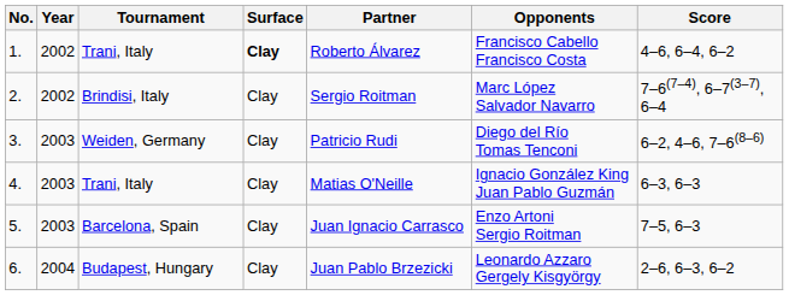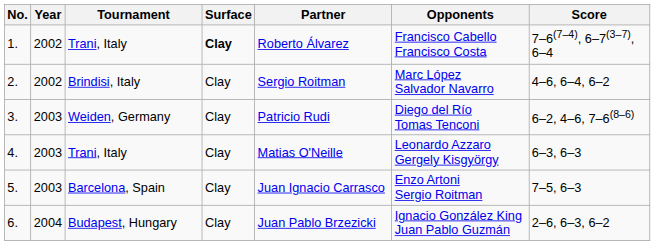 <table class="sortable wikitable" style=font-size:97%>
 <tr>
 <th>No.</th>
 <th>Year</th>
 <th style="width:160px">Tournament</th>
 <th style="width:50px">Surface</th>
 <th style="width:160px">Partner</th>
 <th style="width:160px">Opponents</th>
 <th style="width:140px" class="unsortable">Score</th>
 </tr>
 <tr>
 <td>1.</td>
 <td>2002</td>
 <td><a href='#'>Trani</a>, Italy</td>
 <td><strong>Clay</strong></td>
 <td> <a href='#'>Roberto Álvarez</a></td>
 <td> <a href='#'>Francisco Cabello</a><br> <a href='#'>Francisco Costa</a></td>
-<td>4–6, 6–4, 6–2</td>
+<td>7–6<sup>(7–4)</sup>, 6–7<sup>(3–7)</sup>, 6–4</td>
 </tr>
 <tr>
 <td>2.</td>
 <td>2002</td>
 <td><a href='#'>Brindisi</a>, Italy</td>
 <td>Clay</td>
 <td> <a href='#'>Sergio Roitman</a></td>
 <td> <a href='#'>Marc López</a><br> <a href='#'>Salvador Navarro</a></td>
-<td>7–6<sup>(7–4)</sup>, 6–7<sup>(3–7)</sup>, 6–4</td>
+<td>4–6, 6–4, 6–2</td>
 </tr>
 <tr>
 <td>3.</td>
 <td>2003</td>
 <td><a href='#'>Weiden</a>, Germany</td>
 <td>Clay</td>
 <td> <a href='#'>Patricio Rudi</a></td>
 <td> <a href='#'>Diego del Río</a><br> <a href='#'>Tomas Tenconi</a></td>
 <td>6–2, 4–6, 7–6<sup>(8–6)</sup></td>
 </tr>
 <tr>
 <td>4.</td>
 <td>2003</td>
 <td><a href='#'>Trani</a>, Italy</td>
 <td>Clay</td>
 <td> <a href='#'>Matias O'Neille</a></td>
-<td> <a href='#'>Ignacio González King</a><br> <a href='#'>Juan Pablo Guzmán</a></td>
+<td> <a href='#'>Leonardo Azzaro</a><br> <a href='#'>Gergely Kisgyörgy</a></td>
 <td>6–3, 6–3</td>
 </tr>
 <tr>
 <td>5.</td>
 <td>2003</td>
 <td><a href='#'>Barcelona</a>, Spain</td>
 <td>Clay</td>
 <td> <a href='#'>Juan Ignacio Carrasco</a></td>
 <td> <a href='#'>Enzo Artoni</a><br> <a href='#'>Sergio Roitman</a></td>
 <td>7–5, 6–3</td>
 </tr>
 <tr>
 <td>6.</td>
 <td>2004</td>
 <td><a href='#'>Budapest</a>, Hungary</td>
 <td>Clay</td>
 <td> <a href='#'>Juan Pablo Brzezicki</a></td>
-<td> <a href='#'>Leonardo Azzaro</a><br> <a href='#'>Gergely Kisgyörgy</a></td>
+<td> <a href='#'>Ignacio González King</a><br> <a href='#'>Juan Pablo Guzmán</a></td>
 <td>2–6, 6–3, 6–2</td>
 </tr>
 </table>
